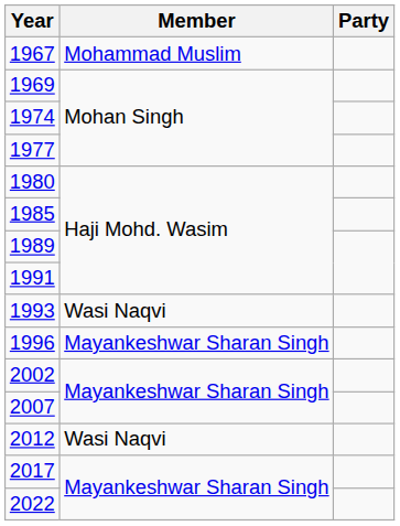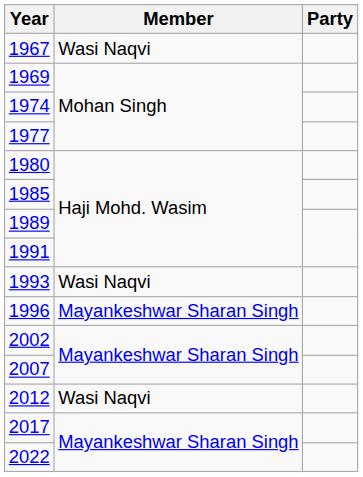 <table class="wikitable sortable">
 <tr>
 <th>Year</th>
 <th>Member</th>
 <th colspan="2">Party</th>
 </tr>
 <tr>
 <td><a href='#'>1967</a></td>
-<td><a href='#'>Mohammad Muslim</a></td>
+<td>Wasi Naqvi</td>
 <td></td>
 </tr>
 <tr>
 <td><a href='#'>1969</a></td>
 <td rowspan="3">Mohan Singh</td>
 <td></td>
 </tr>
 <tr>
 <td><a href='#'>1974</a></td>
 <td></td>
 </tr>
 <tr>
 <td><a href='#'>1977</a></td>
 </tr>
 <tr>
 <td><a href='#'>1980</a></td>
 <td rowspan="4">Haji Mohd. Wasim</td>
 <td></td>
 </tr>
 <tr>
 <td><a href='#'>1985</a></td>
 <td></td>
 </tr>
 <tr>
 <td><a href='#'>1989</a></td>
 </tr>
 <tr>
 <td><a href='#'>1991</a></td>
 </tr>
 <tr>
 <td><a href='#'>1993</a></td>
 <td>Wasi Naqvi</td>
 <td></td>
 </tr>
 <tr>
 <td><a href='#'>1996</a></td>
 <td><a href='#'>Mayankeshwar Sharan Singh</a></td>
 <td></td>
 </tr>
 <tr>
 <td><a href='#'>2002</a></td>
 <td rowspan="2"><a href='#'>Mayankeshwar Sharan Singh</a></td>
 <td></td>
 </tr>
 <tr>
 <td><a href='#'>2007</a></td>
 <td></td>
 </tr>
 <tr>
 <td><a href='#'>2012</a></td>
 <td>Wasi Naqvi</td>
 <td></td>
 </tr>
 <tr>
 <td><a href='#'>2017</a></td>
 <td rowspan="2"><a href='#'>Mayankeshwar Sharan Singh</a></td>
 <td></td>
 </tr>
 <tr>
 <td><a href='#'>2022</a></td>
 </tr>
 </table>
